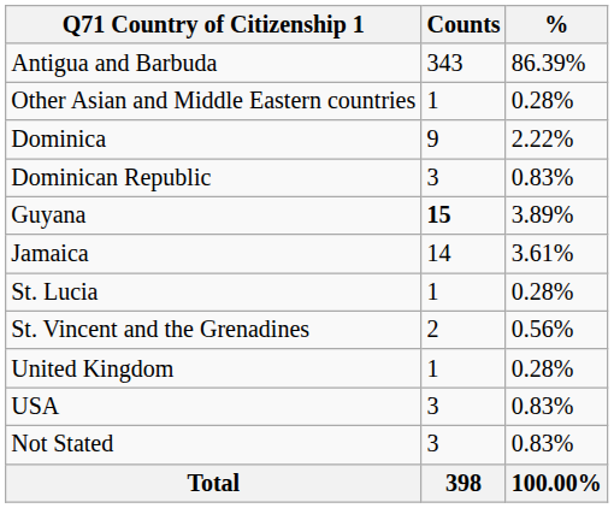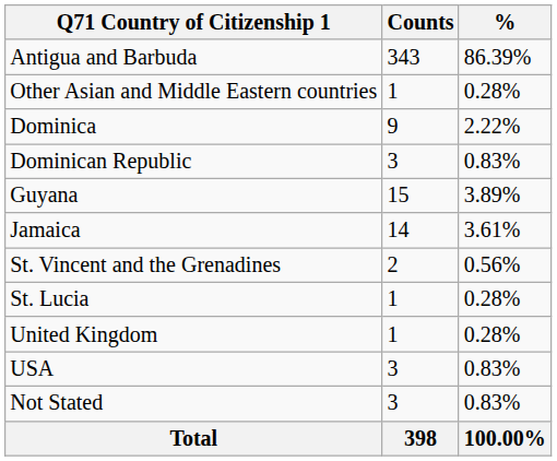 <table class="wikitable sortable">
 <tr>
 <th>Q71 Country of Citizenship 1</th>
 <th>Counts</th>
 <th>%</th>
 </tr>
 <tr>
 <td>Antigua and Barbuda</td>
 <td>343</td>
 <td>86.39%</td>
 </tr>
 <tr>
 <td>Other Asian and Middle Eastern countries</td>
 <td>1</td>
 <td>0.28%</td>
 </tr>
 <tr>
 <td>Dominica</td>
 <td>9</td>
 <td>2.22%</td>
 </tr>
 <tr>
 <td>Dominican Republic</td>
 <td>3</td>
 <td>0.83%</td>
 </tr>
 <tr>
 <td>Guyana</td>
-<td><strong>15</strong></td>
+<td>15</td>
 <td>3.89%</td>
 </tr>
 <tr>
 <td>Jamaica</td>
 <td>14</td>
 <td>3.61%</td>
 </tr>
 <tr>
+<td>St. Vincent and the Grenadines</td>
+<td>2</td>
+<td>0.56%</td>
+</tr>
+<tr>
 <td>St. Lucia</td>
 <td>1</td>
 <td>0.28%</td>
-</tr>
-<tr>
-<td>St. Vincent and the Grenadines</td>
-<td>2</td>
-<td>0.56%</td>
 </tr>
 <tr>
 <td>United Kingdom</td>
 <td>1</td>
 <td>0.28%</td>
 </tr>
 <tr>
 <td>USA</td>
 <td>3</td>
 <td>0.83%</td>
 </tr>
 <tr>
 <td>Not Stated</td>
 <td>3</td>
 <td>0.83%</td>
 </tr>
 <tr>
 <th>Total</th>
 <th>398</th>
 <th>100.00%</th>
 </tr>
 </table>
